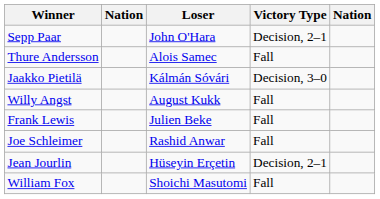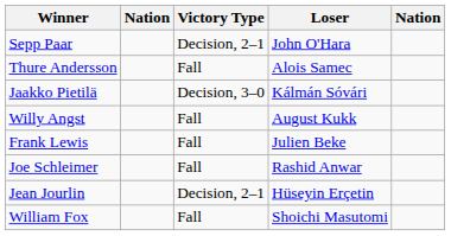 <table class="wikitable sortable" style="text-align:left;">
 <tr>
 <th>Winner</th>
 <th>Nation</th>
+<th>Victory Type</th>
 <th>Loser</th>
-<th>Victory Type</th>
 <th>Nation</th>
 </tr>
 <tr>
 <td><a href='#'>Sepp Paar</a></td>
 <td></td>
+<td>Decision, 2–1</td>
 <td><a href='#'>John O'Hara</a></td>
-<td>Decision, 2–1</td>
 <td></td>
 </tr>
 <tr>
 <td><a href='#'>Thure Andersson</a></td>
 <td></td>
+<td>Fall</td>
 <td><a href='#'>Alois Samec</a></td>
-<td>Fall</td>
 <td></td>
 </tr>
 <tr>
 <td><a href='#'>Jaakko Pietilä</a></td>
 <td></td>
+<td>Decision, 3–0</td>
 <td><a href='#'>Kálmán Sóvári</a></td>
-<td>Decision, 3–0</td>
 <td></td>
 </tr>
 <tr>
 <td><a href='#'>Willy Angst</a></td>
 <td></td>
+<td>Fall</td>
 <td><a href='#'>August Kukk</a></td>
-<td>Fall</td>
 <td></td>
 </tr>
 <tr>
 <td><a href='#'>Frank Lewis</a></td>
 <td></td>
+<td>Fall</td>
 <td><a href='#'>Julien Beke</a></td>
-<td>Fall</td>
 <td></td>
 </tr>
 <tr>
 <td><a href='#'>Joe Schleimer</a></td>
 <td></td>
+<td>Fall</td>
 <td><a href='#'>Rashid Anwar</a></td>
-<td>Fall</td>
 <td></td>
 </tr>
 <tr>
 <td><a href='#'>Jean Jourlin</a></td>
 <td></td>
+<td>Decision, 2–1</td>
 <td><a href='#'>Hüseyin Erçetin</a></td>
-<td>Decision, 2–1</td>
 <td></td>
 </tr>
 <tr>
 <td><a href='#'>William Fox</a></td>
 <td></td>
+<td>Fall</td>
 <td><a href='#'>Shoichi Masutomi</a></td>
-<td>Fall</td>
 <td></td>
 </tr>
 </table>
